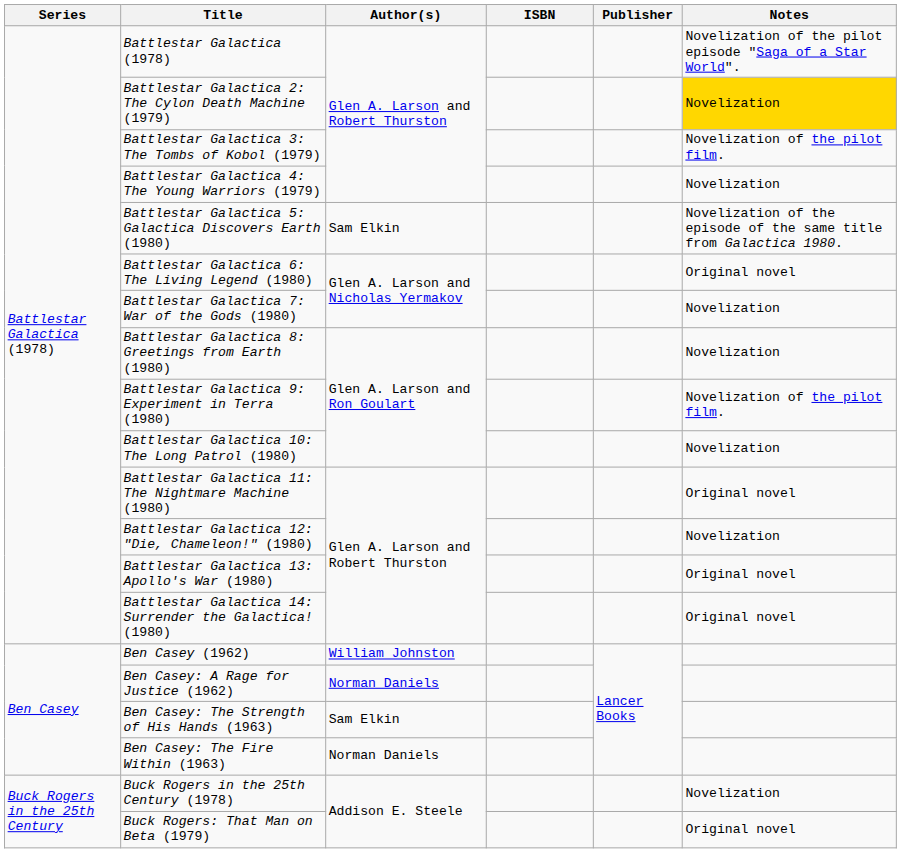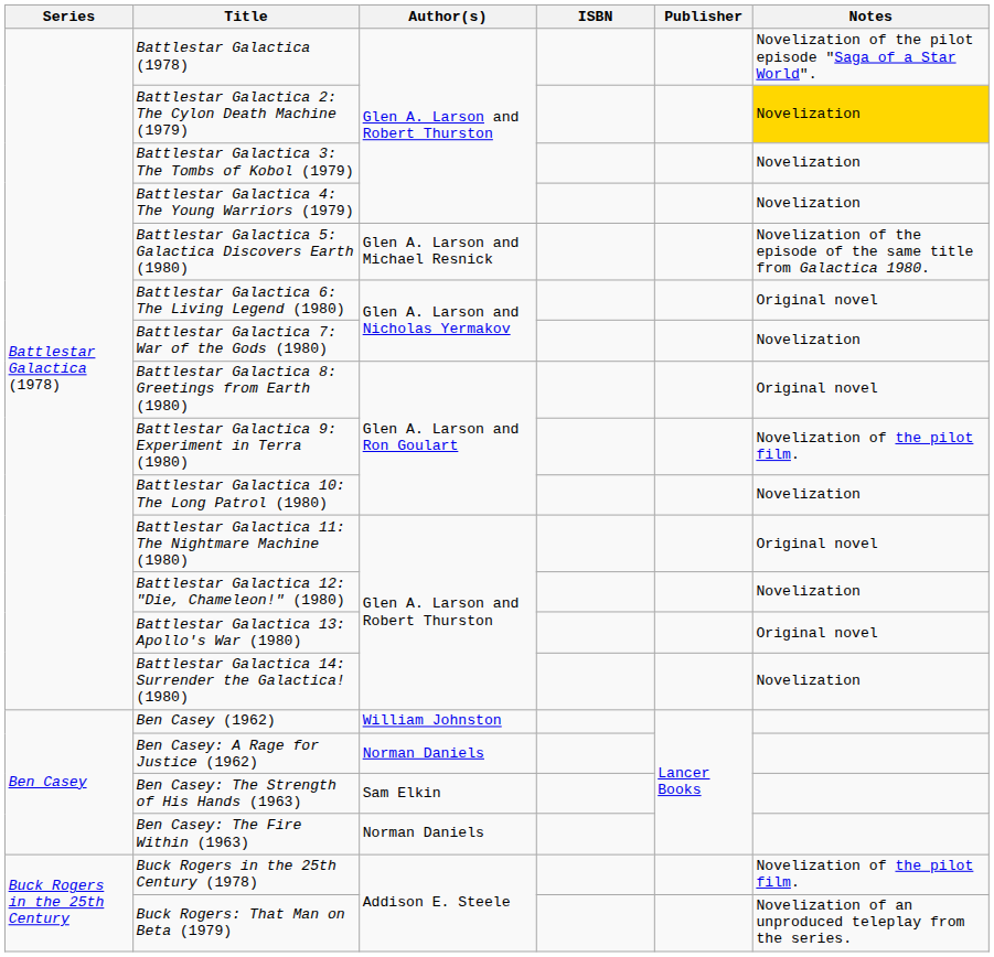 <table class="wikitable sortable" style="width:100%;">
 <tr>
 <th scope="col" style="width:13%;">Series</th>
 <th scope="col" style="width:23%;">Title</th>
 <th scope="col" style="width:18%;">Author(s)</th>
 <th scope="col" style="width:12%;">ISBN</th>
 <th scope="col" style="width:10%;">Publisher</th>
 <th scope="col" style="width:24%;">Notes</th>
 </tr>
 <tr>
 <td rowspan="14"><em><a href='#'>Battlestar Galactica</a></em> (1978)</td>
 <td><em>Battlestar Galactica</em> (1978)</td>
 <td rowspan="4"><a href='#'>Glen A. Larson</a> and <a href='#'>Robert Thurston</a></td>
 <td></td>
 <td></td>
 <td>Novelization of the pilot episode "<a href='#'>Saga of a Star World</a>".</td>
 </tr>
 <tr>
 <td><em>Battlestar Galactica 2: The Cylon Death Machine</em> (1979)</td>
 <td></td>
 <td></td>
 <td style="background: gold;">Novelization</td>
 </tr>
 <tr>
 <td><em>Battlestar Galactica 3: The Tombs of Kobol</em> (1979)</td>
 <td></td>
 <td></td>
-<td>Novelization of <a href='#'>the pilot film</a>.</td>
+<td>Novelization</td>
 </tr>
 <tr>
 <td><em>Battlestar Galactica 4: The Young Warriors</em> (1979)</td>
 <td></td>
 <td></td>
 <td>Novelization</td>
 </tr>
 <tr>
 <td><em>Battlestar Galactica 5: Galactica Discovers Earth</em> (1980)</td>
-<td>Sam Elkin</td>
+<td>Glen A. Larson and Michael Resnick</td>
 <td></td>
 <td></td>
 <td>Novelization of the episode of the same title from <em>Galactica 1980</em>.</td>
 </tr>
 <tr>
 <td><em>Battlestar Galactica 6: The Living Legend</em> (1980)</td>
 <td rowspan="2">Glen A. Larson and <a href='#'>Nicholas Yermakov</a></td>
 <td></td>
 <td></td>
 <td>Original novel</td>
 </tr>
 <tr>
 <td><em>Battlestar Galactica 7: War of the Gods</em> (1980)</td>
 <td></td>
 <td></td>
 <td>Novelization</td>
 </tr>
 <tr>
 <td><em>Battlestar Galactica 8: Greetings from Earth</em> (1980)</td>
 <td rowspan="3">Glen A. Larson and <a href='#'>Ron Goulart</a></td>
 <td></td>
 <td></td>
-<td>Novelization</td>
+<td>Original novel</td>
 </tr>
 <tr>
 <td><em>Battlestar Galactica 9: Experiment in Terra</em> (1980)</td>
 <td></td>
 <td></td>
 <td>Novelization of <a href='#'>the pilot film</a>.</td>
 </tr>
 <tr>
 <td><em>Battlestar Galactica 10: The Long Patrol</em> (1980)</td>
 <td></td>
 <td></td>
 <td>Novelization</td>
 </tr>
 <tr>
 <td><em>Battlestar Galactica 11: The Nightmare Machine</em> (1980)</td>
 <td rowspan="4">Glen A. Larson and Robert Thurston</td>
 <td></td>
 <td></td>
 <td>Original novel</td>
 </tr>
 <tr>
 <td><em>Battlestar Galactica 12: "Die, Chameleon!"</em> (1980)</td>
 <td></td>
 <td></td>
 <td>Novelization</td>
 </tr>
 <tr>
 <td><em>Battlestar Galactica 13: Apollo's War</em> (1980)</td>
 <td></td>
 <td></td>
 <td>Original novel</td>
 </tr>
 <tr>
 <td><em>Battlestar Galactica 14: Surrender the Galactica!</em> (1980)</td>
 <td></td>
 <td></td>
-<td>Original novel</td>
+<td>Novelization</td>
 </tr>
 <tr>
 <td rowspan="4"><em><a href='#'>Ben Casey</a></em></td>
 <td><em>Ben Casey</em> (1962)</td>
 <td><a href='#'>William Johnston</a></td>
 <td></td>
 <td rowspan="4"><a href='#'>Lancer Books</a></td>
 <td></td>
 </tr>
 <tr>
 <td><em>Ben Casey: A Rage for Justice</em> (1962)</td>
 <td><a href='#'>Norman Daniels</a></td>
 <td></td>
 <td></td>
 </tr>
 <tr>
 <td><em>Ben Casey: The Strength of His Hands</em> (1963)</td>
 <td>Sam Elkin</td>
 <td></td>
 <td></td>
 </tr>
 <tr>
 <td><em>Ben Casey: The Fire Within</em> (1963)</td>
 <td>Norman Daniels</td>
 <td></td>
 <td></td>
 </tr>
 <tr>
 <td rowspan="2"><em><a href='#'>Buck Rogers in the 25th Century</a></em></td>
 <td><em>Buck Rogers in the 25th Century</em> (1978)</td>
 <td rowspan="2">Addison E. Steele</td>
 <td></td>
 <td></td>
-<td>Novelization</td>
+<td>Novelization of <a href='#'>the pilot film</a>.</td>
 </tr>
 <tr>
 <td><em>Buck Rogers: That Man on Beta</em> (1979)</td>
 <td></td>
 <td></td>
-<td>Original novel</td>
+<td>Novelization of an unproduced teleplay from the series.</td>
 </tr>
 </table>
